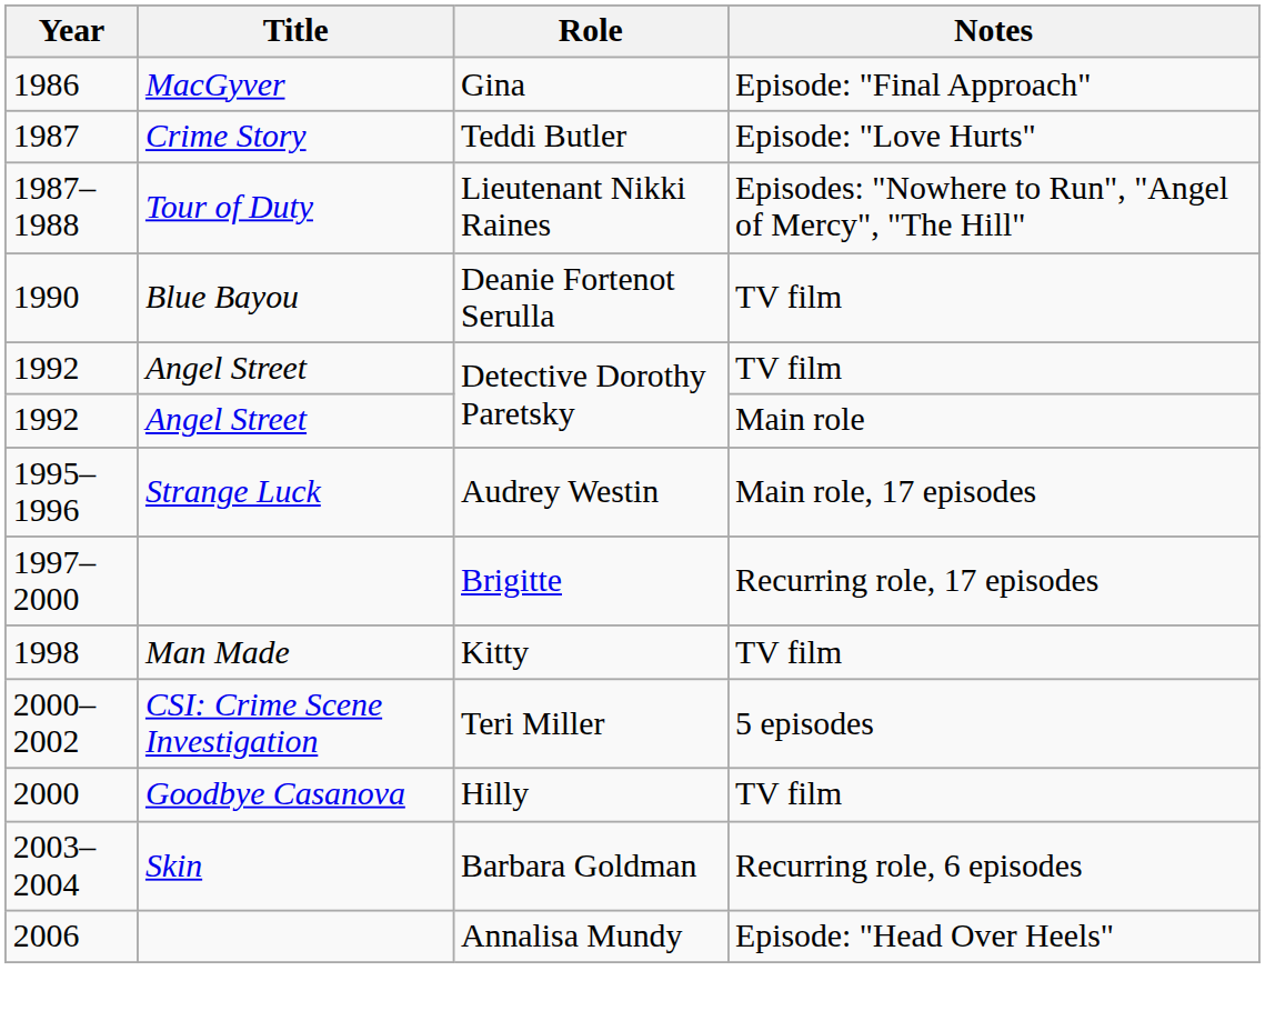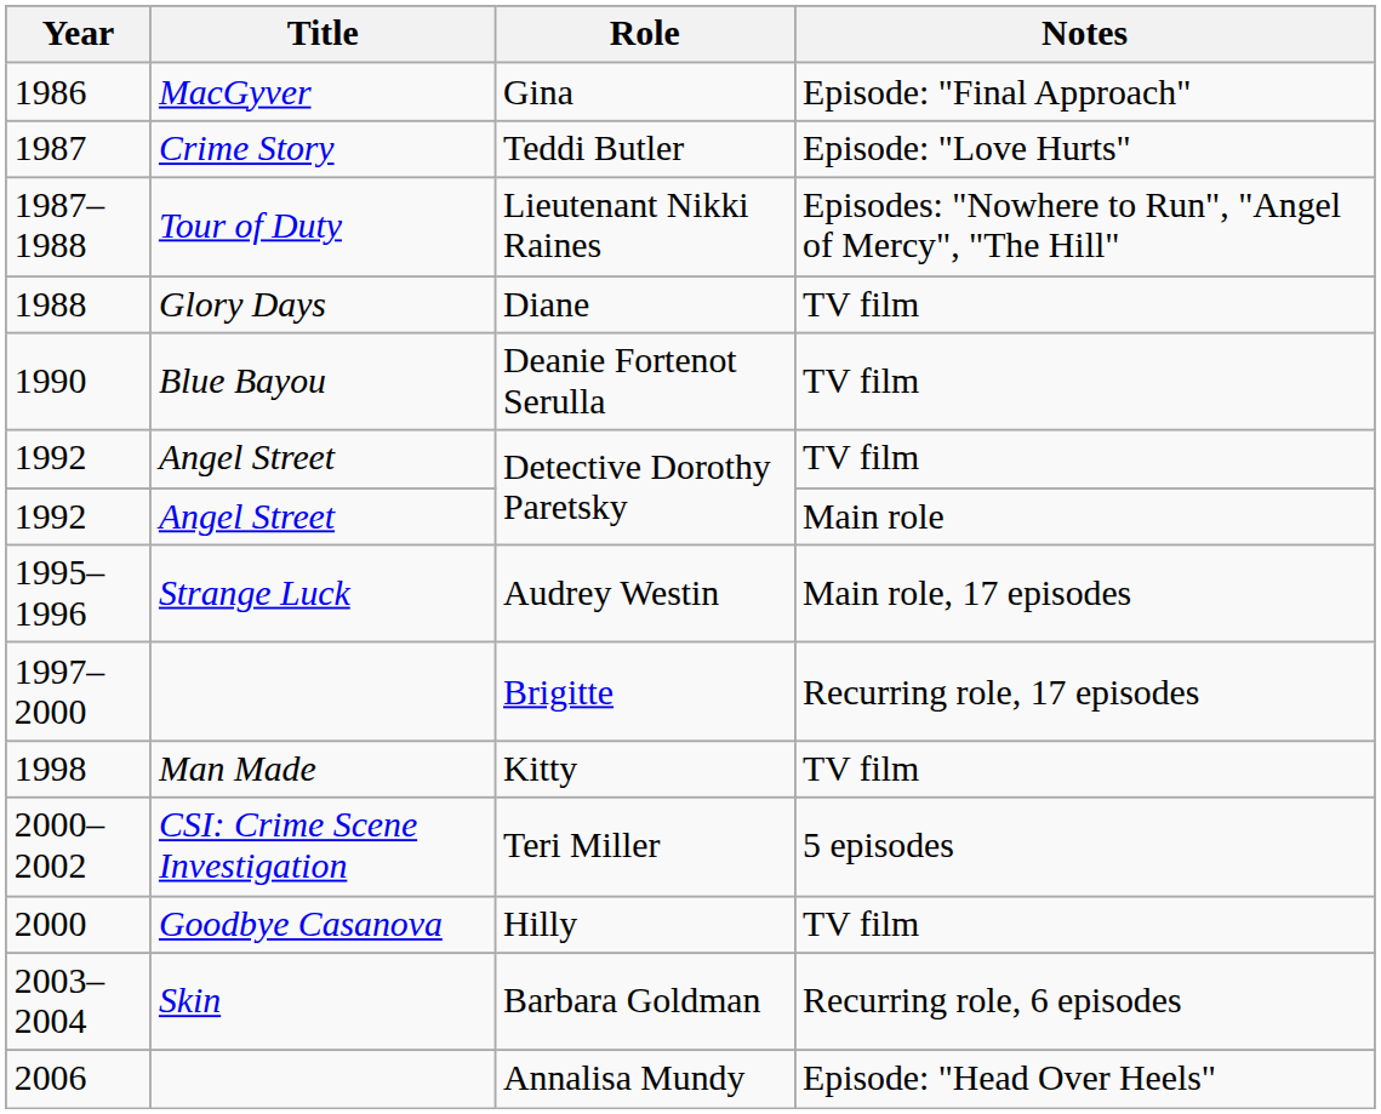 <table class="wikitable sortable">
 <tr>
 <th>Year</th>
 <th>Title</th>
 <th>Role</th>
 <th width="250" class="unsortable">Notes</th>
 </tr>
 <tr>
 <td>1986</td>
 <td><em><a href='#'>MacGyver</a></em></td>
 <td>Gina</td>
 <td>Episode: "Final Approach"</td>
 </tr>
 <tr>
 <td>1987</td>
 <td><em><a href='#'>Crime Story</a></em></td>
 <td>Teddi Butler</td>
 <td>Episode: "Love Hurts"</td>
 </tr>
 <tr>
 <td>1987–1988</td>
 <td><em><a href='#'>Tour of Duty</a></em></td>
 <td>Lieutenant Nikki Raines</td>
 <td>Episodes: "Nowhere to Run", "Angel of Mercy", "The Hill"</td>
+</tr>
+<tr>
+<td>1988</td>
+<td><em>Glory Days</em></td>
+<td>Diane</td>
+<td>TV film</td>
 </tr>
 <tr>
 <td>1990</td>
 <td><em>Blue Bayou</em></td>
 <td>Deanie Fortenot Serulla</td>
 <td>TV film</td>
 </tr>
 <tr>
 <td>1992</td>
 <td><em>Angel Street</em></td>
 <td rowspan="2">Detective Dorothy Paretsky</td>
 <td>TV film</td>
 </tr>
 <tr>
 <td>1992</td>
 <td><em><a href='#'>Angel Street</a></em></td>
 <td>Main role</td>
 </tr>
 <tr>
 <td>1995–1996</td>
 <td><em><a href='#'>Strange Luck</a></em></td>
 <td>Audrey Westin</td>
 <td>Main role, 17 episodes</td>
 </tr>
 <tr>
 <td>1997–2000</td>
 <td><em></em></td>
 <td><a href='#'>Brigitte</a></td>
 <td>Recurring role, 17 episodes</td>
 </tr>
 <tr>
 <td>1998</td>
 <td><em>Man Made</em></td>
 <td>Kitty</td>
 <td>TV film</td>
 </tr>
 <tr>
 <td>2000–2002</td>
 <td><em><a href='#'>CSI: Crime Scene Investigation</a></em></td>
 <td>Teri Miller</td>
 <td>5 episodes</td>
 </tr>
 <tr>
 <td>2000</td>
 <td><em><a href='#'>Goodbye Casanova</a></em></td>
 <td>Hilly</td>
 <td>TV film</td>
 </tr>
 <tr>
 <td>2003–2004</td>
 <td><em><a href='#'>Skin</a></em></td>
 <td>Barbara Goldman</td>
 <td>Recurring role, 6 episodes</td>
 </tr>
 <tr>
 <td>2006</td>
 <td><em></em></td>
 <td>Annalisa Mundy</td>
 <td>Episode: "Head Over Heels"</td>
 </tr>
 </table>
